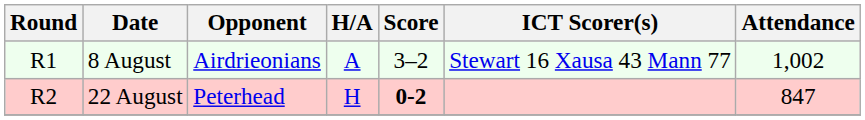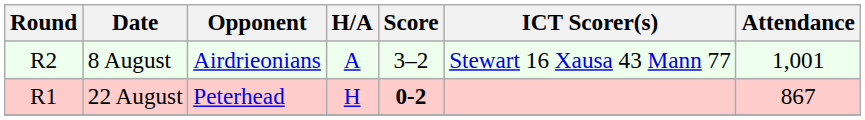 <table class="wikitable" style="text-align:center">
 <tr>
 <th>Round</th>
 <th>Date</th>
 <th>Opponent</th>
 <th>H/A</th>
 <th>Score</th>
 <th>ICT Scorer(s)</th>
 <th>Attendance</th>
 </tr>
 <tr bgcolor=#EEFFEE>
-<td>R1</td>
+<td>R2</td>
 <td align=left>8 August</td>
 <td align=left><a href='#'>Airdrieonians</a></td>
 <td><a href='#'>A</a></td>
 <td>3–2</td>
 <td align=left><a href='#'>Stewart</a> 16 <a href='#'>Xausa</a> 43 <a href='#'>Mann</a> 77</td>
-<td>1,002</td>
+<td>1,001</td>
 </tr>
 <tr bgcolor=#FFCCCC>
-<td>R2</td>
+<td>R1</td>
 <td align=left>22 August</td>
 <td align=left><a href='#'>Peterhead</a></td>
 <td><a href='#'>H</a></td>
 <td><strong>0-2</strong></td>
 <td align=left></td>
-<td>847</td>
+<td>867</td>
 </tr>
 <tr>
 </tr>
 </table>
